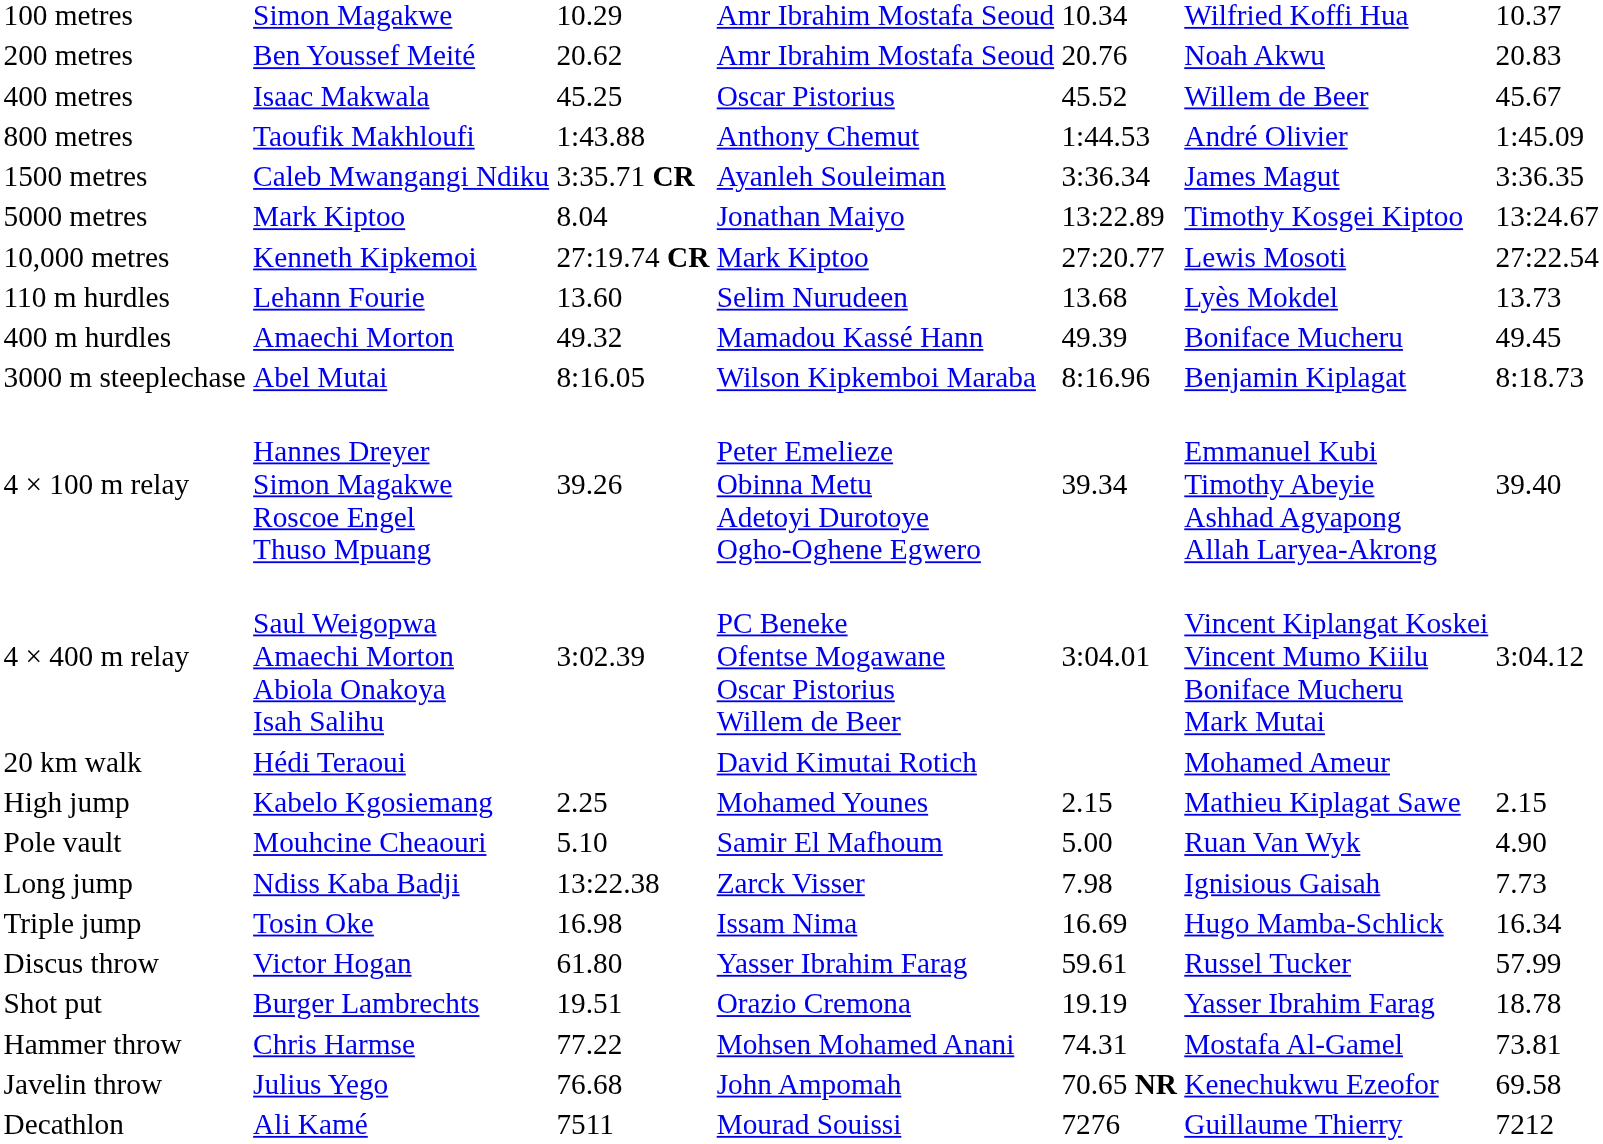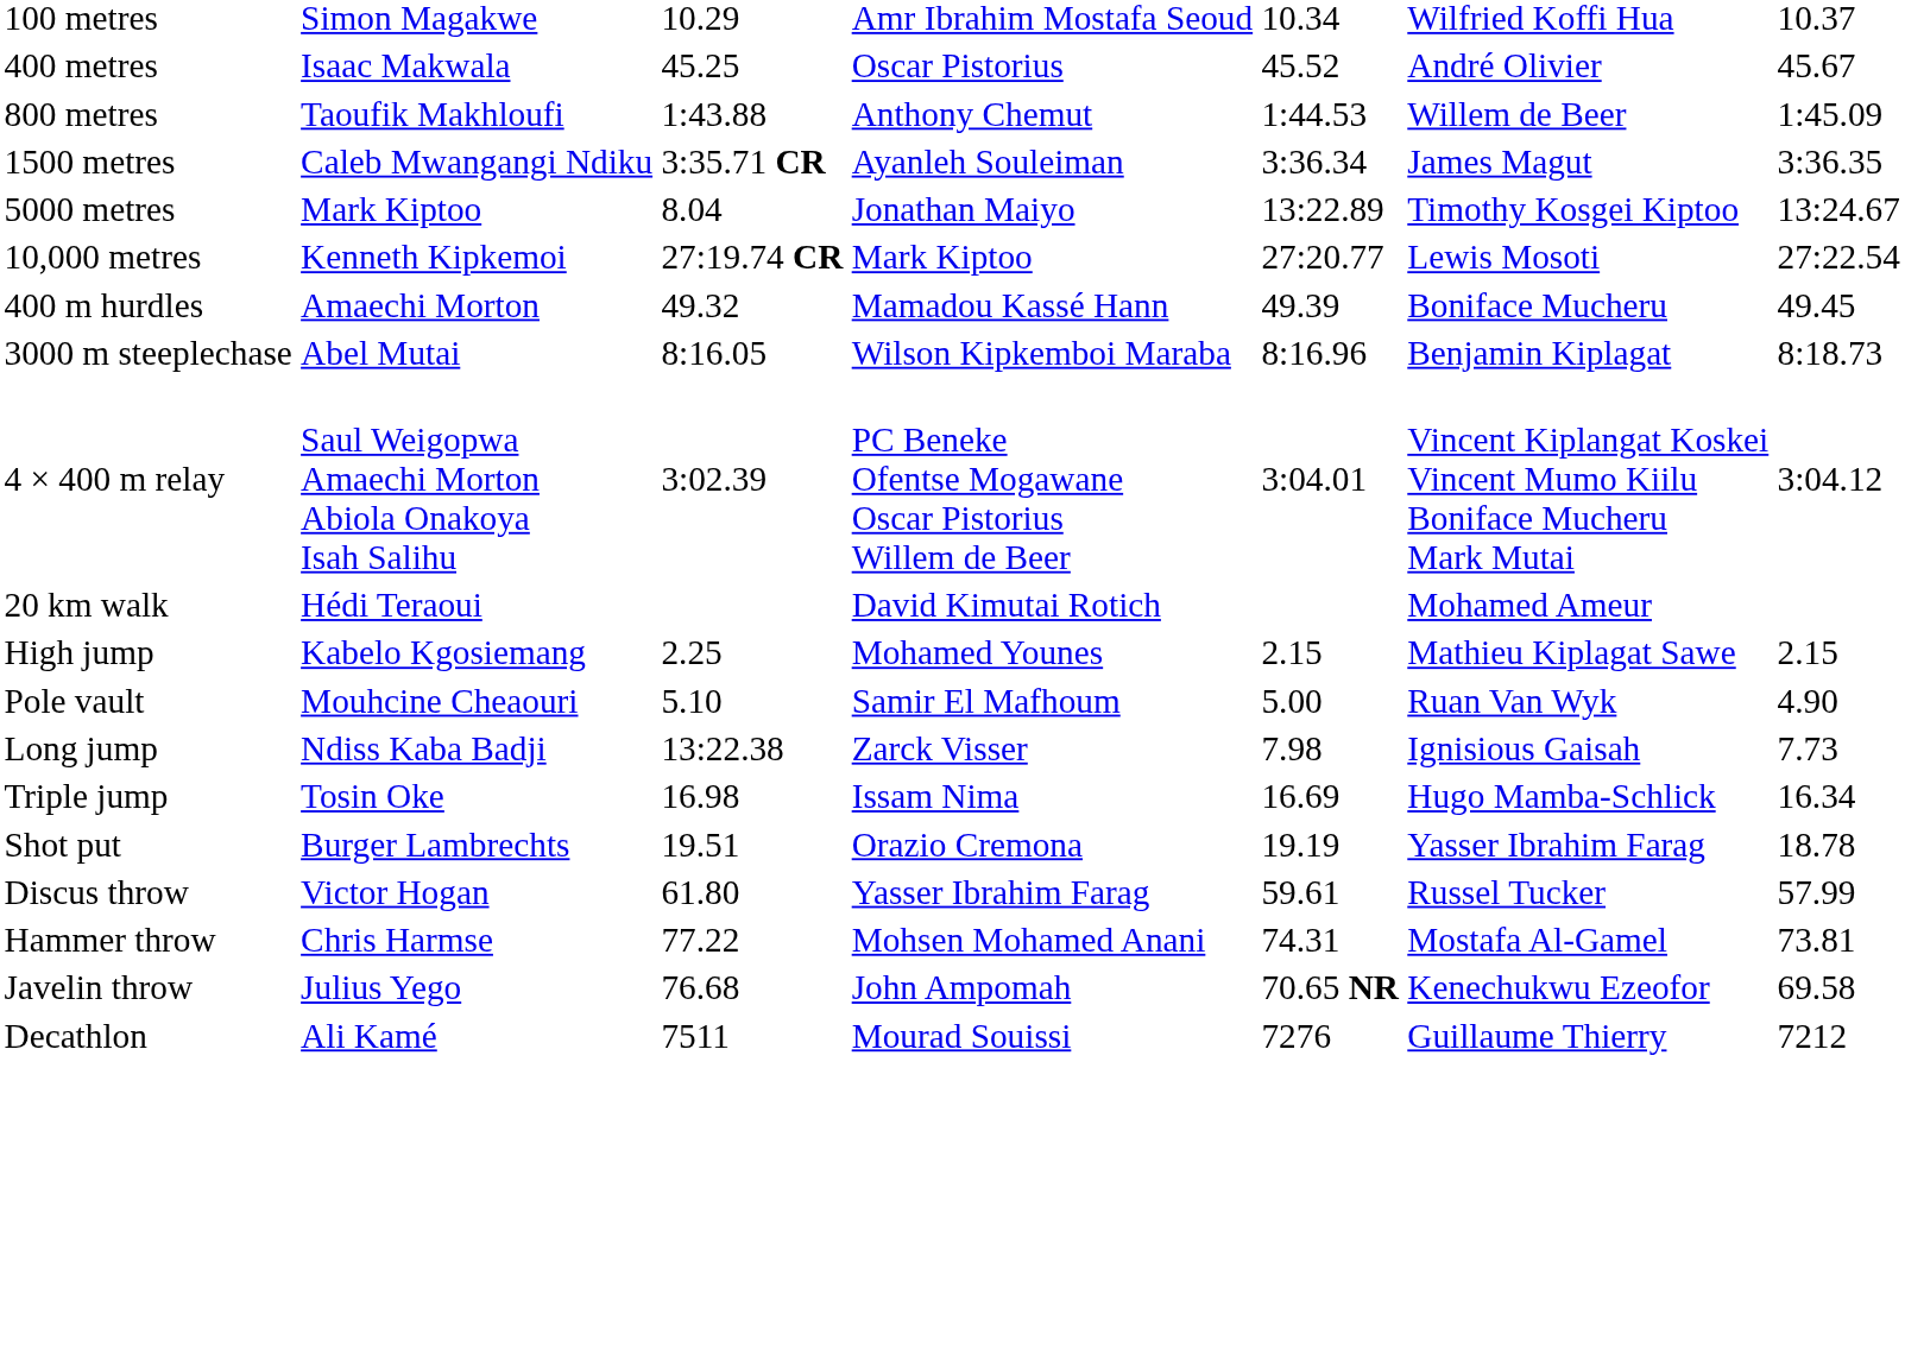 <table>
 <tr>
 <td>100 metres<br></td>
 <td><a href='#'>Simon Magakwe</a> <br> <em></em></td>
 <td>10.29</td>
 <td><a href='#'>Amr Ibrahim Mostafa Seoud</a> <br> <em></em></td>
 <td>10.34</td>
 <td><a href='#'>Wilfried Koffi Hua</a> <br> <em></em></td>
 <td>10.37</td>
 </tr>
 <tr>
-<td>200 metres<br></td>
-<td><a href='#'>Ben Youssef Meité</a> <br> <em></em></td>
-<td>20.62</td>
-<td><a href='#'>Amr Ibrahim Mostafa Seoud</a> <br> <em></em></td>
-<td>20.76</td>
-<td><a href='#'>Noah Akwu</a> <br> <em></em></td>
-<td>20.83</td>
-</tr>
-<tr>
 <td>400 metres <br></td>
 <td><a href='#'>Isaac Makwala</a> <br> <em></em></td>
 <td>45.25</td>
 <td><a href='#'>Oscar Pistorius</a> <br> <em></em></td>
 <td>45.52</td>
-<td><a href='#'>Willem de Beer</a> <br> <em></em></td>
+<td><a href='#'>André Olivier</a> <br> <em></em></td>
 <td>45.67</td>
 </tr>
 <tr>
 <td>800 metres <br></td>
 <td><a href='#'>Taoufik Makhloufi</a> <br> <em></em></td>
 <td>1:43.88</td>
 <td><a href='#'>Anthony Chemut</a> <br> <em></em></td>
 <td>1:44.53</td>
-<td><a href='#'>André Olivier</a> <br> <em></em></td>
+<td><a href='#'>Willem de Beer</a> <br> <em></em></td>
 <td>1:45.09</td>
 </tr>
 <tr>
 <td>1500 metres <br></td>
 <td><a href='#'>Caleb Mwangangi Ndiku</a> <br> <em></em></td>
 <td>3:35.71 <strong>CR</strong></td>
 <td><a href='#'>Ayanleh Souleiman</a> <br> <em></em></td>
 <td>3:36.34</td>
 <td><a href='#'>James Magut</a> <br> <em></em></td>
 <td>3:36.35</td>
 </tr>
 <tr>
 <td>5000 metres <br></td>
 <td><a href='#'>Mark Kiptoo</a> <br> <em></em></td>
 <td>8.04</td>
 <td><a href='#'>Jonathan Maiyo</a> <br> <em></em></td>
 <td>13:22.89</td>
 <td><a href='#'>Timothy Kosgei Kiptoo</a> <br> <em></em></td>
 <td>13:24.67</td>
 </tr>
 <tr>
 <td>10,000 metres <br></td>
 <td><a href='#'>Kenneth Kipkemoi</a> <br> <em></em></td>
 <td>27:19.74 <strong>CR</strong></td>
 <td><a href='#'>Mark Kiptoo</a> <br> <em></em></td>
 <td>27:20.77</td>
 <td><a href='#'>Lewis Mosoti</a> <br> <em></em></td>
 <td>27:22.54</td>
 </tr>
 <tr>
-<td>110 m hurdles <br></td>
-<td><a href='#'>Lehann Fourie</a> <br> <em></em></td>
-<td>13.60</td>
-<td><a href='#'>Selim Nurudeen</a> <br> <em></em></td>
-<td>13.68</td>
-<td><a href='#'>Lyès Mokdel</a> <br> <em></em></td>
-<td>13.73</td>
-</tr>
-<tr>
 <td>400 m hurdles <br></td>
 <td><a href='#'>Amaechi Morton</a> <br> <em></em></td>
 <td>49.32</td>
 <td><a href='#'>Mamadou Kassé Hann</a> <br> <em></em></td>
 <td>49.39</td>
 <td><a href='#'>Boniface Mucheru</a> <br> <em></em></td>
 <td>49.45</td>
 </tr>
 <tr>
 <td>3000 m steeplechase <br></td>
 <td><a href='#'>Abel Mutai</a> <br> <em></em></td>
 <td>8:16.05</td>
 <td><a href='#'>Wilson Kipkemboi Maraba</a> <br> <em></em></td>
 <td>8:16.96</td>
 <td><a href='#'>Benjamin Kiplagat</a> <br> <em></em></td>
 <td>8:18.73</td>
-</tr>
-<tr>
-<td>4 × 100 m relay <br></td>
-<td><em></em> <br><a href='#'>Hannes Dreyer</a><br><a href='#'>Simon Magakwe</a><br><a href='#'>Roscoe Engel</a><br><a href='#'>Thuso Mpuang</a></td>
-<td>39.26</td>
-<td><em></em> <br><a href='#'>Peter Emelieze</a><br><a href='#'>Obinna Metu</a><br><a href='#'>Adetoyi Durotoye</a><br><a href='#'>Ogho-Oghene Egwero</a></td>
-<td>39.34</td>
-<td><em></em><br> <a href='#'>Emmanuel Kubi</a><br><a href='#'>Timothy Abeyie</a><br><a href='#'>Ashhad Agyapong</a><br><a href='#'>Allah Laryea-Akrong</a></td>
-<td>39.40</td>
 </tr>
 <tr>
 <td>4 × 400 m relay <br></td>
 <td><em></em><br><a href='#'>Saul Weigopwa</a><br><a href='#'>Amaechi Morton</a><br><a href='#'>Abiola Onakoya</a><br><a href='#'>Isah Salihu</a><br></td>
 <td>3:02.39</td>
 <td><em></em><br><a href='#'>PC Beneke</a><br><a href='#'>Ofentse Mogawane</a><br><a href='#'>Oscar Pistorius</a><br><a href='#'>Willem de Beer</a></td>
 <td>3:04.01</td>
 <td><em></em><br><a href='#'>Vincent Kiplangat Koskei</a><br><a href='#'>Vincent Mumo Kiilu</a><br><a href='#'>Boniface Mucheru</a><br><a href='#'>Mark Mutai</a></td>
 <td>3:04.12</td>
 </tr>
 <tr>
 <td>20 km walk <br></td>
 <td><a href='#'>Hédi Teraoui</a> <br> <em></em></td>
 <td></td>
 <td><a href='#'>David Kimutai Rotich</a> <br> <em></em></td>
 <td></td>
 <td><a href='#'>Mohamed Ameur</a> <br> <em></em></td>
 <td></td>
 </tr>
 <tr>
 <td>High jump <br></td>
 <td><a href='#'>Kabelo Kgosiemang</a> <br> <em></em></td>
 <td>2.25</td>
 <td><a href='#'>Mohamed Younes</a> <br> <em></em></td>
 <td>2.15</td>
 <td><a href='#'>Mathieu Kiplagat Sawe</a> <br> <em></em></td>
 <td>2.15</td>
 </tr>
 <tr>
 <td>Pole vault <br></td>
 <td><a href='#'>Mouhcine Cheaouri</a> <br> <em></em></td>
 <td>5.10</td>
 <td><a href='#'>Samir El Mafhoum</a> <br> <em></em></td>
 <td>5.00</td>
 <td><a href='#'>Ruan Van Wyk</a> <br> <em></em></td>
 <td>4.90</td>
 </tr>
 <tr>
 <td>Long jump <br></td>
 <td><a href='#'>Ndiss Kaba Badji</a> <br> <em></em></td>
 <td>13:22.38</td>
 <td><a href='#'>Zarck Visser</a> <br> <em></em></td>
 <td>7.98</td>
 <td><a href='#'>Ignisious Gaisah</a> <br> <em></em></td>
 <td>7.73</td>
 </tr>
 <tr>
 <td>Triple jump <br></td>
 <td><a href='#'>Tosin Oke</a> <br> <em></em></td>
 <td>16.98</td>
 <td><a href='#'>Issam Nima</a> <br> <em></em></td>
 <td>16.69</td>
 <td><a href='#'>Hugo Mamba-Schlick</a> <br> <em></em></td>
 <td>16.34</td>
 </tr>
 <tr>
+<td>Shot put <br></td>
+<td><a href='#'>Burger Lambrechts</a> <br> <em></em></td>
+<td>19.51</td>
+<td><a href='#'>Orazio Cremona</a> <br> <em></em></td>
+<td>19.19</td>
+<td><a href='#'>Yasser Ibrahim Farag</a> <br> <em></em></td>
+<td>18.78</td>
+</tr>
+<tr>
 <td>Discus throw <br></td>
 <td><a href='#'>Victor Hogan</a> <br> <em></em></td>
 <td>61.80</td>
 <td><a href='#'>Yasser Ibrahim Farag</a> <br> <em></em></td>
 <td>59.61</td>
 <td><a href='#'>Russel Tucker</a> <br> <em></em></td>
 <td>57.99</td>
-</tr>
-<tr>
-<td>Shot put <br></td>
-<td><a href='#'>Burger Lambrechts</a> <br> <em></em></td>
-<td>19.51</td>
-<td><a href='#'>Orazio Cremona</a> <br> <em></em></td>
-<td>19.19</td>
-<td><a href='#'>Yasser Ibrahim Farag</a> <br> <em></em></td>
-<td>18.78</td>
 </tr>
 <tr>
 <td>Hammer throw <br></td>
 <td><a href='#'>Chris Harmse</a> <br> <em></em></td>
 <td>77.22</td>
 <td><a href='#'>Mohsen Mohamed Anani</a> <br> <em></em></td>
 <td>74.31</td>
 <td><a href='#'>Mostafa Al-Gamel</a> <br> <em></em></td>
 <td>73.81</td>
 </tr>
 <tr>
 <td>Javelin throw <br></td>
 <td><a href='#'>Julius Yego</a> <br> <em></em></td>
 <td>76.68</td>
 <td><a href='#'>John Ampomah</a> <br> <em></em></td>
 <td>70.65 <strong>NR</strong></td>
 <td><a href='#'>Kenechukwu Ezeofor</a> <br> <em></em></td>
 <td>69.58</td>
 </tr>
 <tr>
 <td>Decathlon <br></td>
 <td><a href='#'>Ali Kamé</a> <br> <em></em></td>
 <td>7511</td>
 <td><a href='#'>Mourad Souissi</a> <br> <em></em></td>
 <td>7276</td>
 <td><a href='#'>Guillaume Thierry</a> <br> <em></em></td>
 <td>7212</td>
 </tr>
 </table>
